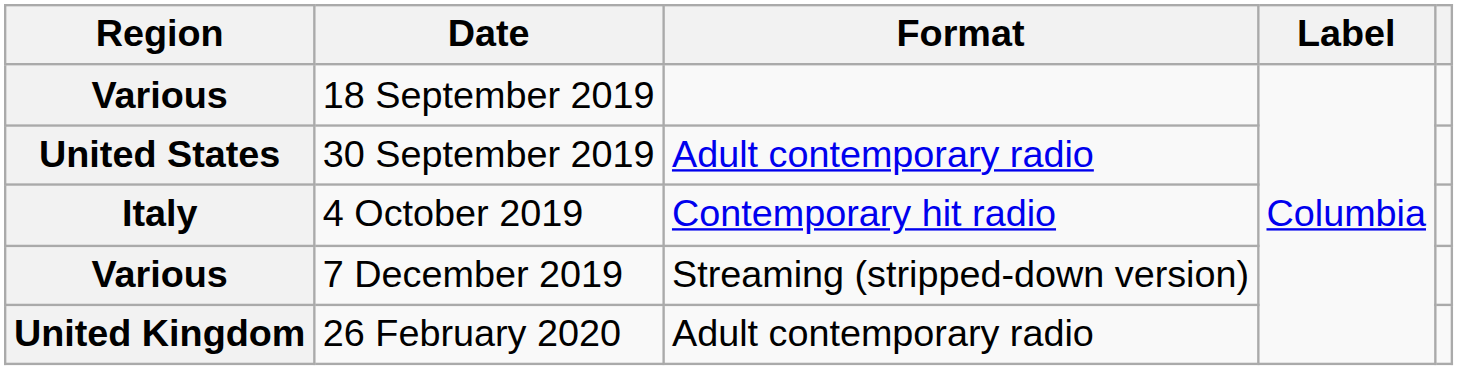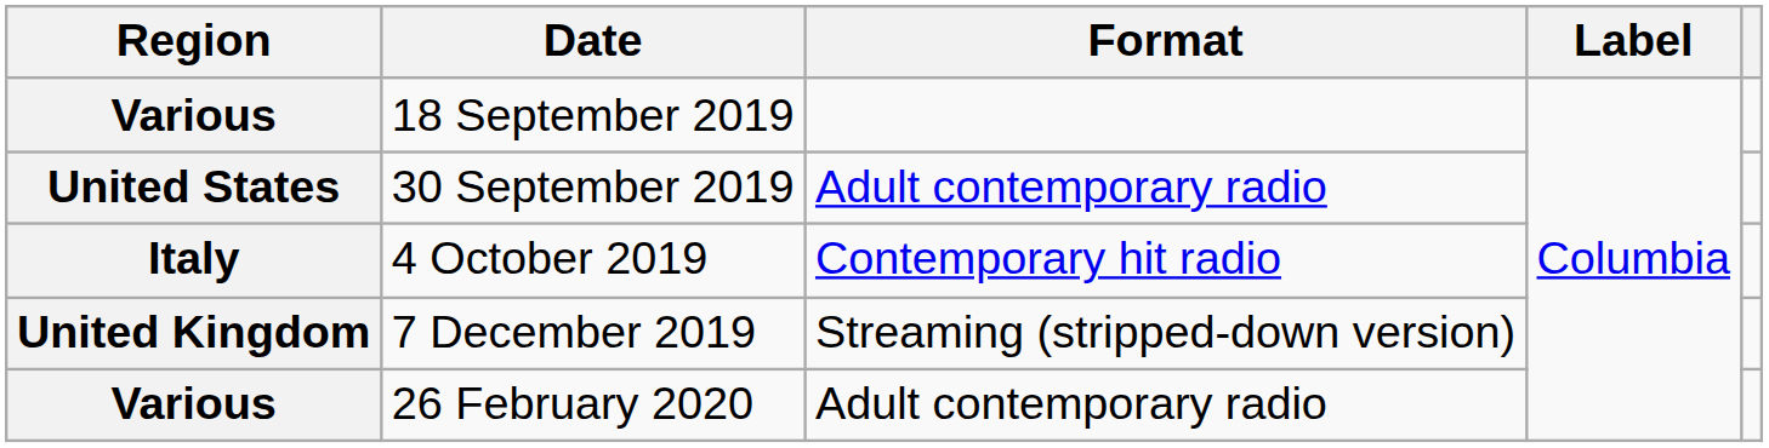 <table class="wikitable plainrowheaders">
 <tr>
 <th scope="col">Region</th>
 <th scope="col">Date</th>
 <th scope="col">Format</th>
 <th scope="col">Label</th>
 <th scope="col"></th>
 </tr>
 <tr>
 <th scope="row">Various</th>
 <td>18 September 2019</td>
 <td></td>
 <td rowspan="5"><a href='#'>Columbia</a></td>
 <td></td>
 </tr>
 <tr>
 <th scope="row">United States</th>
 <td>30 September 2019</td>
 <td><a href='#'>Adult contemporary radio</a></td>
 <td></td>
 </tr>
 <tr>
 <th scope="row">Italy</th>
 <td>4 October 2019</td>
 <td><a href='#'>Contemporary hit radio</a></td>
 <td></td>
 </tr>
 <tr>
-<th scope="row">Various</th>
+<th scope="row">United Kingdom</th>
 <td>7 December 2019</td>
 <td>Streaming (stripped-down version)</td>
 <td></td>
 </tr>
 <tr>
-<th scope="row">United Kingdom</th>
+<th scope="row">Various</th>
 <td>26 February 2020</td>
 <td>Adult contemporary radio</td>
 <td></td>
 </tr>
 </table>
